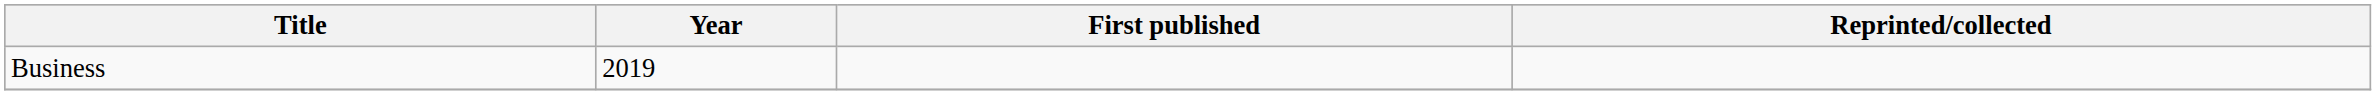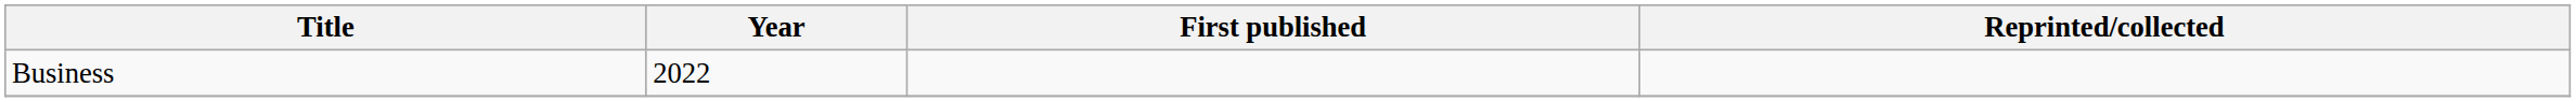 <table class='wikitable sortable' width='90%'>
 <tr>
 <th width=25%>Title</th>
 <th>Year</th>
 <th>First published</th>
 <th>Reprinted/collected</th>
 </tr>
 <tr>
 <td>Business</td>
-<td>2019</td>
+<td>2022</td>
 <td></td>
 <td></td>
 </tr>
 <tr>
 </tr>
 </table>
